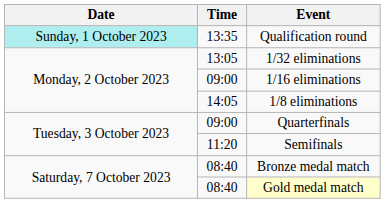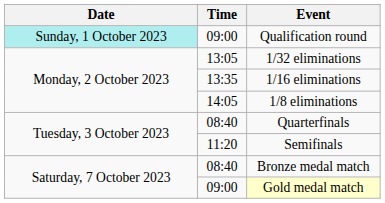 <table class = "wikitable" style="text-align:center;">
 <tr>
 <th width="220">Date</th>
 <th width="50">Time</th>
 <th width="150">Event</th>
 </tr>
 <tr>
 <td style="background: paleturquoise;">Sunday, 1 October 2023</td>
-<td>13:35</td>
+<td>09:00</td>
 <td>Qualification round</td>
 </tr>
 <tr>
 <td rowspan="3">Monday, 2 October 2023</td>
 <td>13:05</td>
 <td>1/32 eliminations</td>
 </tr>
 <tr>
-<td>09:00</td>
+<td>13:35</td>
 <td>1/16 eliminations</td>
 </tr>
 <tr>
 <td>14:05</td>
 <td>1/8 eliminations</td>
 </tr>
 <tr>
 <td rowspan="2">Tuesday, 3 October 2023</td>
-<td>09:00</td>
+<td>08:40</td>
 <td>Quarterfinals</td>
 </tr>
 <tr>
 <td>11:20</td>
 <td>Semifinals</td>
 </tr>
 <tr>
 <td rowspan="2">Saturday, 7 October 2023</td>
 <td>08:40</td>
 <td>Bronze medal match</td>
 </tr>
 <tr>
-<td>08:40</td>
+<td>09:00</td>
 <td bgcolor=ffffcc>Gold medal match</td>
 </tr>
 </table>
